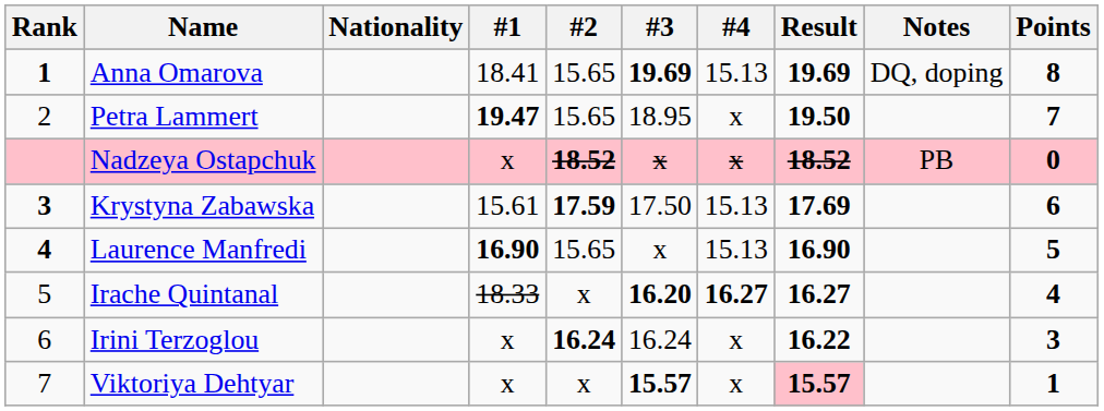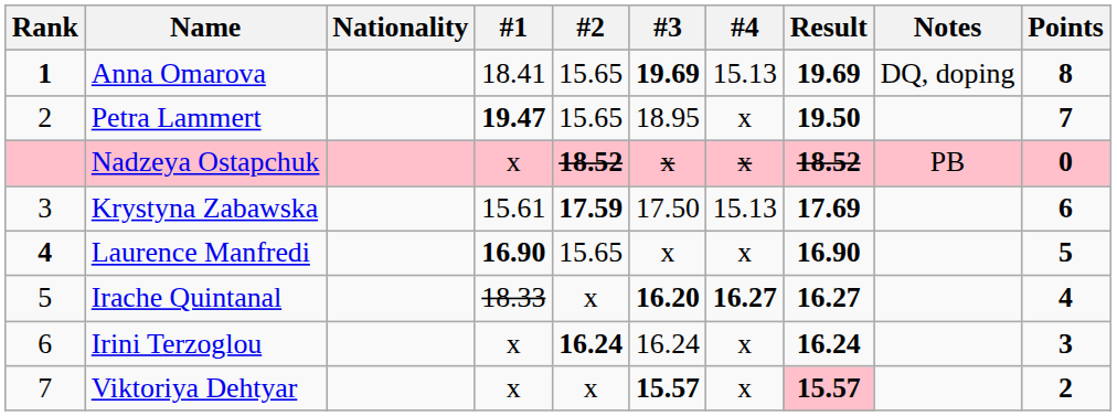 <table class="wikitable sortable" style="text-align:center">
 <tr>
 <th>Rank</th>
 <th>Name</th>
 <th>Nationality</th>
 <th>#1</th>
 <th>#2</th>
 <th>#3</th>
 <th>#4</th>
 <th>Result</th>
 <th>Notes</th>
 <th>Points</th>
 </tr>
 <tr>
 <td><strong>1</strong></td>
 <td align=left><a href='#'>Anna Omarova</a></td>
 <td align=left></td>
 <td>18.41</td>
 <td>15.65</td>
 <td><strong>19.69</strong></td>
 <td>15.13</td>
 <td><strong>19.69</strong></td>
 <td>DQ, doping</td>
 <td><strong>8</strong></td>
 </tr>
 <tr>
 <td>2</td>
 <td align=left><a href='#'>Petra Lammert</a></td>
 <td align=left></td>
 <td><strong>19.47</strong></td>
 <td>15.65</td>
 <td>18.95</td>
 <td>x</td>
 <td><strong>19.50</strong></td>
 <td></td>
 <td><strong>7</strong></td>
 </tr>
 <tr bgcolor=pink>
 <td></td>
 <td align=left><a href='#'>Nadzeya Ostapchuk</a></td>
 <td align=left></td>
 <td>x</td>
 <td><s><strong>18.52</strong></s></td>
 <td><s>x</s></td>
 <td><s>x</s></td>
 <td><s><strong>18.52</strong></s></td>
 <td>PB</td>
 <td><strong>0</strong></td>
 </tr>
 <tr>
-<td><strong>3</strong></td>
+<td>3</td>
 <td align=left><a href='#'>Krystyna Zabawska</a></td>
 <td align=left></td>
 <td>15.61</td>
 <td><strong>17.59</strong></td>
 <td>17.50</td>
 <td>15.13</td>
 <td><strong>17.69</strong></td>
 <td></td>
 <td><strong>6</strong></td>
 </tr>
 <tr>
 <td><strong>4</strong></td>
 <td align=left><a href='#'>Laurence Manfredi</a></td>
 <td align=left></td>
 <td><strong>16.90</strong></td>
 <td>15.65</td>
 <td>x</td>
-<td>15.13</td>
+<td>x</td>
 <td><strong>16.90</strong></td>
 <td></td>
 <td><strong>5</strong></td>
 </tr>
 <tr>
 <td>5</td>
 <td align=left><a href='#'>Irache Quintanal</a></td>
 <td align=left></td>
 <td><s>18.33</s></td>
 <td>x</td>
 <td><strong>16.20</strong></td>
 <td><strong>16.27</strong></td>
 <td><strong>16.27</strong></td>
 <td></td>
 <td><strong>4</strong></td>
 </tr>
 <tr>
 <td>6</td>
 <td align=left><a href='#'>Irini Terzoglou</a></td>
 <td align=left></td>
 <td>x</td>
 <td><strong>16.24</strong></td>
 <td>16.24</td>
 <td>x</td>
-<td><strong>16.22</strong></td>
+<td><strong>16.24</strong></td>
 <td></td>
 <td><strong>3</strong></td>
 </tr>
 <tr>
 <td>7</td>
 <td align=left><a href='#'>Viktoriya Dehtyar</a></td>
 <td align=left></td>
 <td>x</td>
 <td>x</td>
 <td><strong>15.57</strong></td>
 <td>x</td>
 <td style="background: pink;"><strong>15.57</strong></td>
 <td></td>
-<td><strong>1</strong></td>
+<td><strong>2</strong></td>
 </tr>
 </table>
